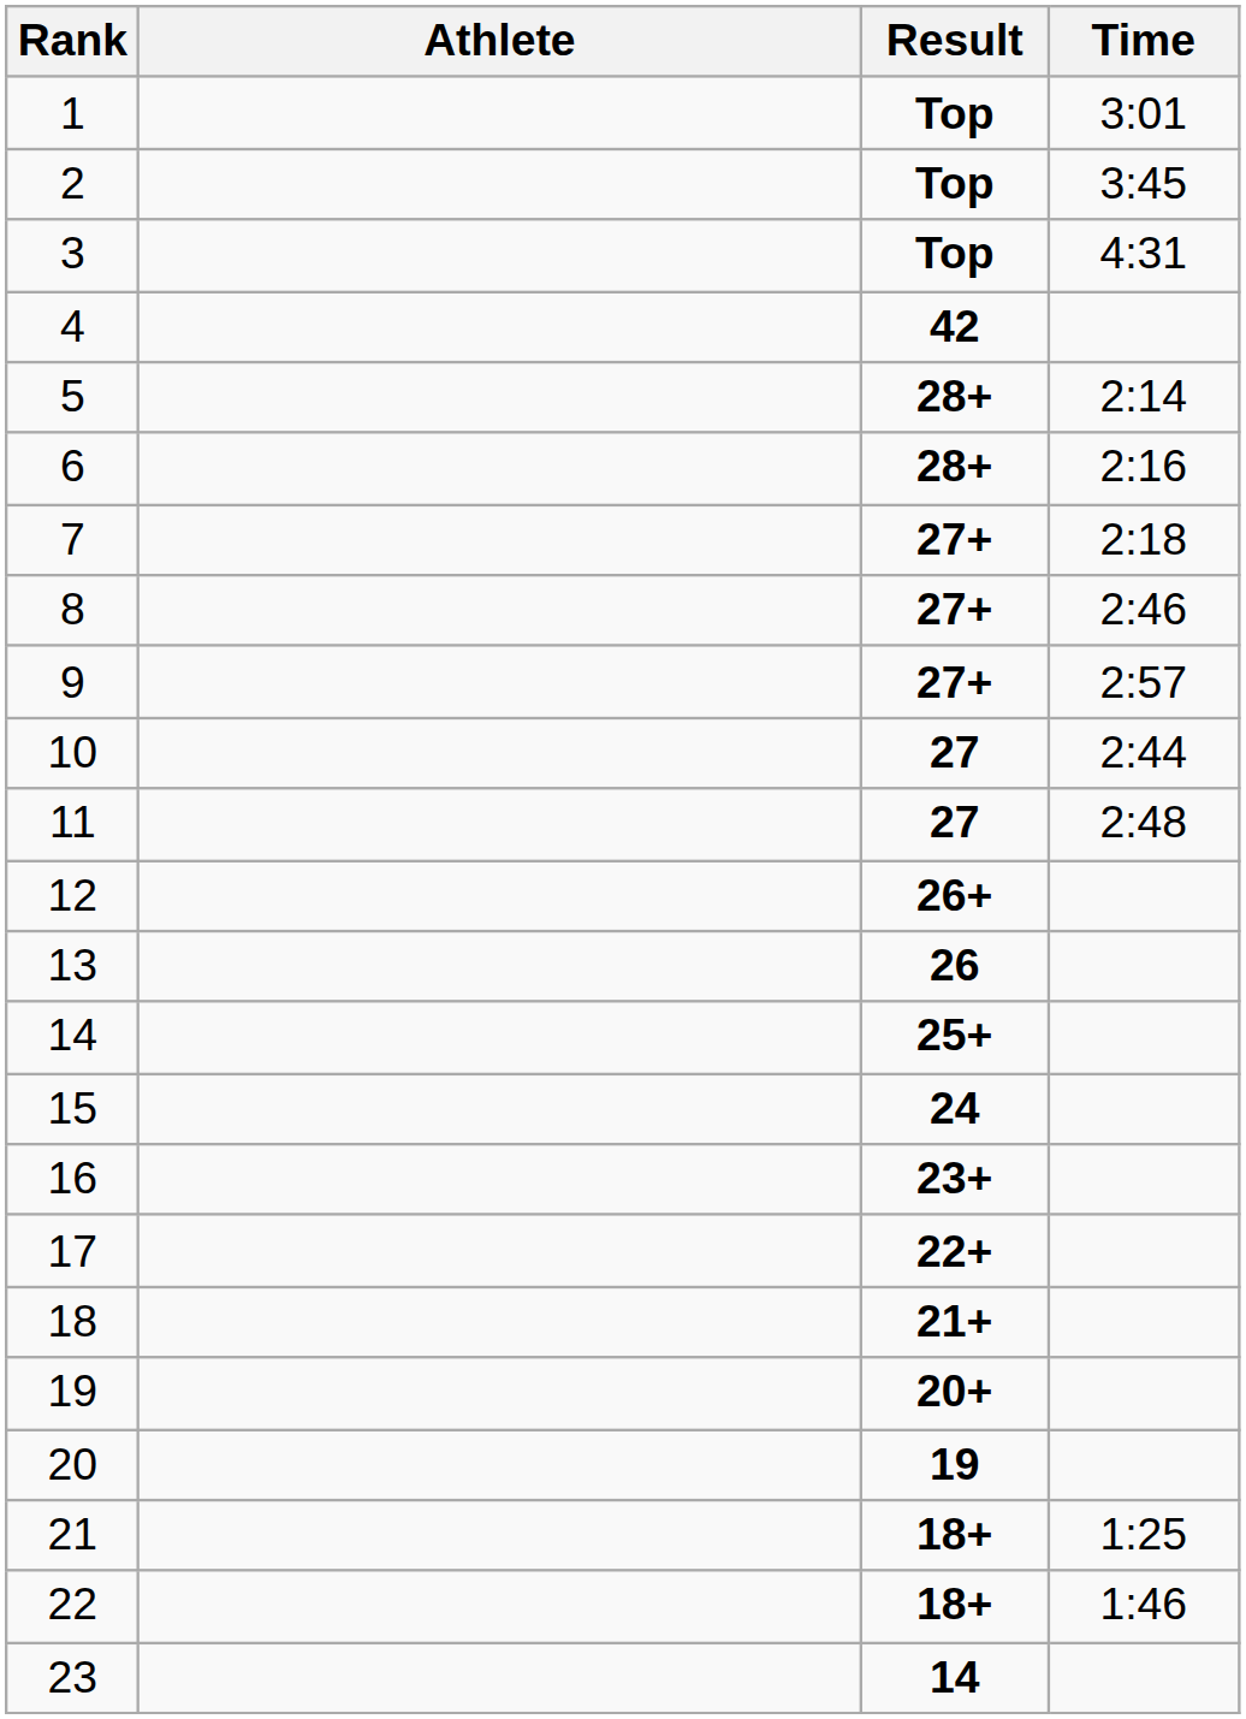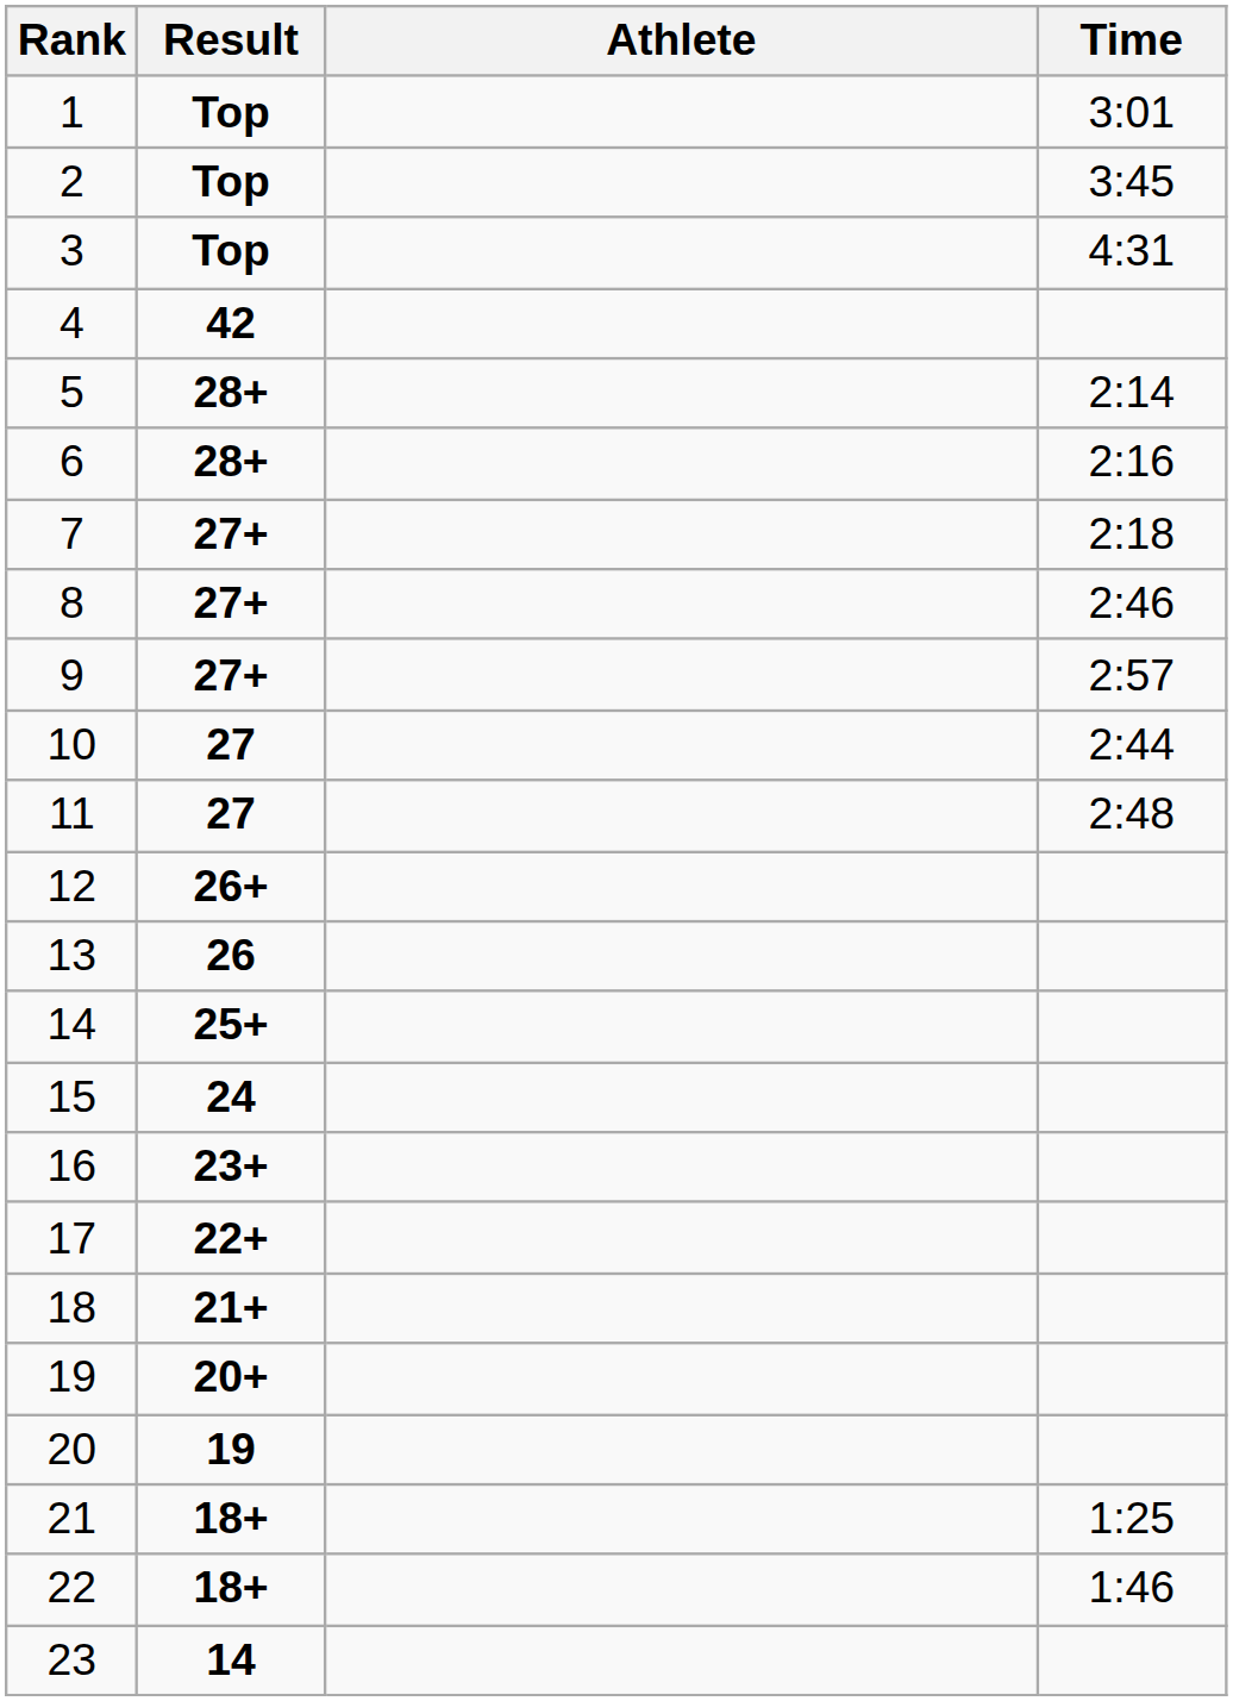 <table class="wikitable" style="text-align:center">
 <tr>
 <th width=40>Rank</th>
+<th width=60>Result</th>
 <th width=250>Athlete</th>
-<th width=60>Result</th>
 <th width=60>Time</th>
 </tr>
 <tr>
 <td>1</td>
+<td><strong>Top</strong></td>
 <td align=left></td>
-<td><strong>Top</strong></td>
 <td>3:01</td>
 </tr>
 <tr>
 <td>2</td>
+<td><strong>Top</strong></td>
 <td align=left></td>
-<td><strong>Top</strong></td>
 <td>3:45</td>
 </tr>
 <tr>
 <td>3</td>
+<td><strong>Top</strong></td>
 <td align=left></td>
-<td><strong>Top</strong></td>
 <td>4:31</td>
 </tr>
 <tr>
 <td>4</td>
+<td><strong>42</strong></td>
 <td align=left></td>
-<td><strong>42</strong></td>
 <td></td>
 </tr>
 <tr>
 <td>5</td>
+<td><strong>28+</strong></td>
 <td align=left></td>
-<td><strong>28+</strong></td>
 <td>2:14</td>
 </tr>
 <tr>
 <td>6</td>
+<td><strong>28+</strong></td>
 <td align=left></td>
-<td><strong>28+</strong></td>
 <td>2:16</td>
 </tr>
 <tr>
 <td>7</td>
+<td><strong>27+</strong></td>
 <td align=left></td>
-<td><strong>27+</strong></td>
 <td>2:18</td>
 </tr>
 <tr>
 <td>8</td>
+<td><strong>27+</strong></td>
 <td align=left></td>
-<td><strong>27+</strong></td>
 <td>2:46</td>
 </tr>
 <tr>
 <td>9</td>
+<td><strong>27+</strong></td>
 <td align=left></td>
-<td><strong>27+</strong></td>
 <td>2:57</td>
 </tr>
 <tr>
 <td>10</td>
+<td><strong>27</strong></td>
 <td align=left></td>
-<td><strong>27</strong></td>
 <td>2:44</td>
 </tr>
 <tr>
 <td>11</td>
+<td><strong>27</strong></td>
 <td align=left></td>
-<td><strong>27</strong></td>
 <td>2:48</td>
 </tr>
 <tr>
 <td>12</td>
+<td><strong>26+</strong></td>
 <td align=left></td>
-<td><strong>26+</strong></td>
 <td></td>
 </tr>
 <tr>
 <td>13</td>
+<td><strong>26</strong></td>
 <td align=left></td>
-<td><strong>26</strong></td>
 <td></td>
 </tr>
 <tr>
 <td>14</td>
+<td><strong>25+</strong></td>
 <td align=left></td>
-<td><strong>25+</strong></td>
 <td></td>
 </tr>
 <tr>
 <td>15</td>
+<td><strong>24</strong></td>
 <td align=left></td>
-<td><strong>24</strong></td>
 <td></td>
 </tr>
 <tr>
 <td>16</td>
+<td><strong>23+</strong></td>
 <td align=left></td>
-<td><strong>23+</strong></td>
 <td></td>
 </tr>
 <tr>
 <td>17</td>
+<td><strong>22+</strong></td>
 <td align=left></td>
-<td><strong>22+</strong></td>
 <td></td>
 </tr>
 <tr>
 <td>18</td>
+<td><strong>21+</strong></td>
 <td align=left></td>
-<td><strong>21+</strong></td>
 <td></td>
 </tr>
 <tr>
 <td>19</td>
+<td><strong>20+</strong></td>
 <td align=left></td>
-<td><strong>20+</strong></td>
 <td></td>
 </tr>
 <tr>
 <td>20</td>
+<td><strong>19</strong></td>
 <td align=left></td>
-<td><strong>19</strong></td>
 <td></td>
 </tr>
 <tr>
 <td>21</td>
+<td><strong>18+</strong></td>
 <td align=left></td>
-<td><strong>18+</strong></td>
 <td>1:25</td>
 </tr>
 <tr>
 <td>22</td>
+<td><strong>18+</strong></td>
 <td align=left></td>
-<td><strong>18+</strong></td>
 <td>1:46</td>
 </tr>
 <tr>
 <td>23</td>
+<td><strong>14</strong></td>
 <td align=left></td>
-<td><strong>14</strong></td>
 <td></td>
 </tr>
 </table>
